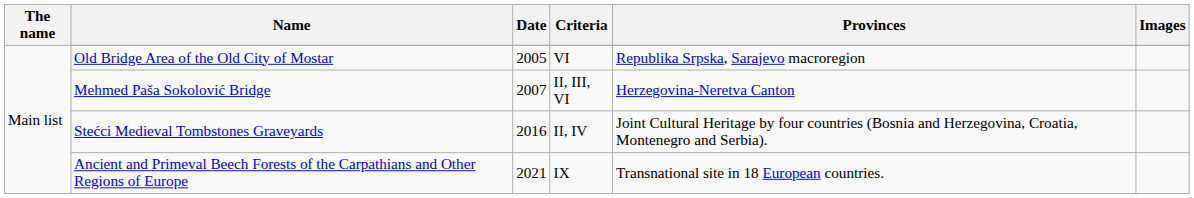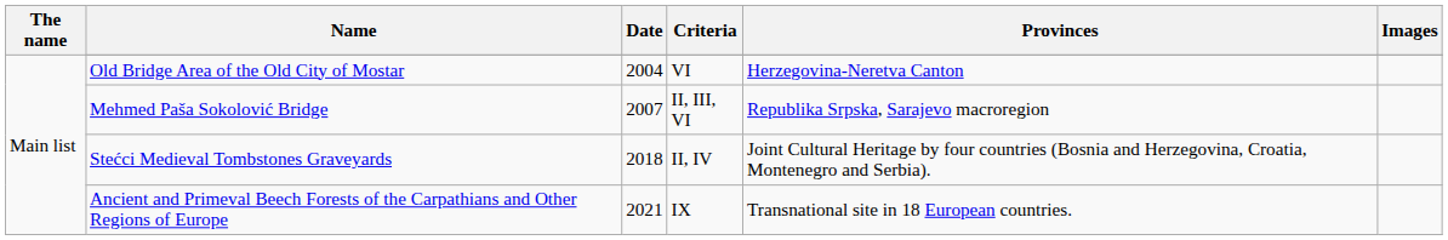 <table class="sortable wikitable">
 <tr>
 <th>The name</th>
 <th>Name</th>
 <th>Date</th>
 <th>Criteria</th>
 <th>Provinces</th>
 <th>Images</th>
 </tr>
 <tr>
 <td rowspan="5" style="text-align:left;">Main list</td>
 </tr>
 <tr>
 <td><a href='#'>Old Bridge Area of the Old City of Mostar</a></td>
-<td>2005</td>
+<td>2004</td>
 <td>VI</td>
-<td><a href='#'>Republika Srpska</a>, <a href='#'>Sarajevo</a> macroregion</td>
+<td><a href='#'>Herzegovina-Neretva Canton</a></td>
 <td></td>
 </tr>
 <tr>
 <td><a href='#'>Mehmed Paša Sokolović Bridge</a></td>
 <td>2007</td>
 <td>II, III, VI</td>
-<td><a href='#'>Herzegovina-Neretva Canton</a></td>
+<td><a href='#'>Republika Srpska</a>, <a href='#'>Sarajevo</a> macroregion</td>
 <td></td>
 </tr>
 <tr>
 <td><a href='#'>Stećci Medieval Tombstones Graveyards</a></td>
-<td>2016</td>
+<td>2018</td>
 <td>II, IV</td>
 <td>Joint Cultural Heritage by four countries (Bosnia and Herzegovina, Croatia, Montenegro and Serbia).</td>
 <td></td>
 </tr>
 <tr>
 <td><a href='#'>Ancient and Primeval Beech Forests of the Carpathians and Other Regions of Europe</a></td>
 <td>2021</td>
 <td>IX</td>
 <td>Transnational site in 18 <a href='#'>European</a> countries.</td>
 <td></td>
 </tr>
 </table>
